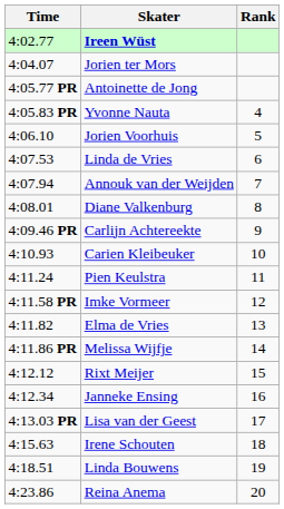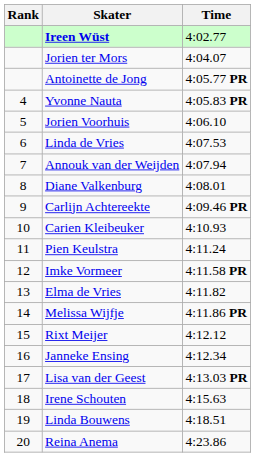 <table class="wikitable">
 <tr>
+<th>Rank</th>
+<th>Skater</th>
 <th>Time</th>
-<th>Skater</th>
-<th>Rank</th>
 </tr>
 <tr bgcolor=ccffcc>
+<td align="center"></td>
+<td><strong><a href='#'>Ireen Wüst</a></strong></td>
 <td>4:02.77</td>
-<td><strong><a href='#'>Ireen Wüst</a></strong></td>
-<td align="center"></td>
 </tr>
 <tr>
+<td align="center"></td>
+<td><a href='#'>Jorien ter Mors</a></td>
 <td>4:04.07</td>
-<td><a href='#'>Jorien ter Mors</a></td>
-<td align="center"></td>
 </tr>
 <tr>
+<td align="center"></td>
+<td><a href='#'>Antoinette de Jong</a></td>
 <td>4:05.77 <strong>PR</strong></td>
-<td><a href='#'>Antoinette de Jong</a></td>
-<td align="center"></td>
 </tr>
 <tr>
+<td align="center">4</td>
+<td><a href='#'>Yvonne Nauta</a></td>
 <td>4:05.83 <strong>PR</strong></td>
-<td><a href='#'>Yvonne Nauta</a></td>
-<td align="center">4</td>
 </tr>
 <tr>
+<td align="center">5</td>
+<td><a href='#'>Jorien Voorhuis</a></td>
 <td>4:06.10</td>
-<td><a href='#'>Jorien Voorhuis</a></td>
-<td align="center">5</td>
 </tr>
 <tr>
+<td align="center">6</td>
+<td><a href='#'>Linda de Vries</a></td>
 <td>4:07.53</td>
-<td><a href='#'>Linda de Vries</a></td>
-<td align="center">6</td>
 </tr>
 <tr>
+<td align="center">7</td>
+<td><a href='#'>Annouk van der Weijden</a></td>
 <td>4:07.94</td>
-<td><a href='#'>Annouk van der Weijden</a></td>
-<td align="center">7</td>
 </tr>
 <tr>
+<td align="center">8</td>
+<td><a href='#'>Diane Valkenburg</a></td>
 <td>4:08.01</td>
-<td><a href='#'>Diane Valkenburg</a></td>
-<td align="center">8</td>
 </tr>
 <tr>
+<td align="center">9</td>
+<td><a href='#'>Carlijn Achtereekte</a></td>
 <td>4:09.46 <strong>PR</strong></td>
-<td><a href='#'>Carlijn Achtereekte</a></td>
-<td align="center">9</td>
 </tr>
 <tr>
+<td align="center">10</td>
+<td><a href='#'>Carien Kleibeuker</a></td>
 <td>4:10.93</td>
-<td><a href='#'>Carien Kleibeuker</a></td>
-<td align="center">10</td>
 </tr>
 <tr>
+<td align="center">11</td>
+<td><a href='#'>Pien Keulstra</a></td>
 <td>4:11.24</td>
-<td><a href='#'>Pien Keulstra</a></td>
-<td align="center">11</td>
 </tr>
 <tr>
+<td align="center">12</td>
+<td><a href='#'>Imke Vormeer</a></td>
 <td>4:11.58 <strong>PR</strong></td>
-<td><a href='#'>Imke Vormeer</a></td>
-<td align="center">12</td>
 </tr>
 <tr>
+<td align="center">13</td>
+<td><a href='#'>Elma de Vries</a></td>
 <td>4:11.82</td>
-<td><a href='#'>Elma de Vries</a></td>
-<td align="center">13</td>
 </tr>
 <tr>
+<td align="center">14</td>
+<td><a href='#'>Melissa Wijfje</a></td>
 <td>4:11.86 <strong>PR</strong></td>
-<td><a href='#'>Melissa Wijfje</a></td>
-<td align="center">14</td>
 </tr>
 <tr>
+<td align="center">15</td>
+<td><a href='#'>Rixt Meijer</a></td>
 <td>4:12.12</td>
-<td><a href='#'>Rixt Meijer</a></td>
-<td align="center">15</td>
 </tr>
 <tr>
+<td align="center">16</td>
+<td><a href='#'>Janneke Ensing</a></td>
 <td>4:12.34</td>
-<td><a href='#'>Janneke Ensing</a></td>
-<td align="center">16</td>
 </tr>
 <tr>
+<td align="center">17</td>
+<td><a href='#'>Lisa van der Geest</a></td>
 <td>4:13.03 <strong>PR</strong></td>
-<td><a href='#'>Lisa van der Geest</a></td>
-<td align="center">17</td>
 </tr>
 <tr>
+<td align="center">18</td>
+<td><a href='#'>Irene Schouten</a></td>
 <td>4:15.63</td>
-<td><a href='#'>Irene Schouten</a></td>
-<td align="center">18</td>
 </tr>
 <tr>
+<td align="center">19</td>
+<td><a href='#'>Linda Bouwens</a></td>
 <td>4:18.51</td>
-<td><a href='#'>Linda Bouwens</a></td>
-<td align="center">19</td>
 </tr>
 <tr>
+<td align="center">20</td>
+<td><a href='#'>Reina Anema</a></td>
 <td>4:23.86</td>
-<td><a href='#'>Reina Anema</a></td>
-<td align="center">20</td>
 </tr>
 </table>
